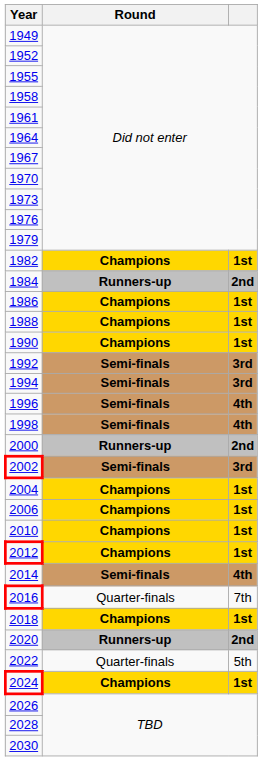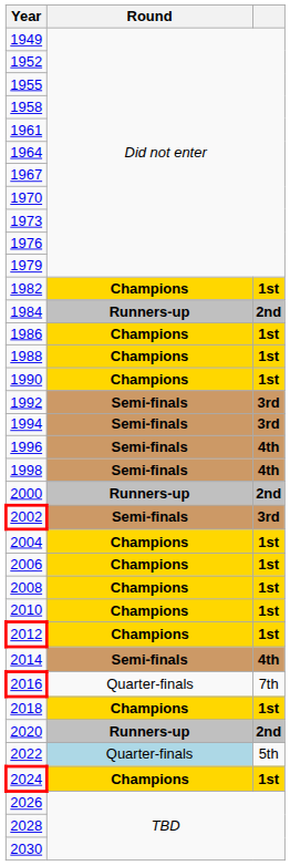 <table class="wikitable" style="text-align: center; font-size:90%">
 <tr>
 <th>Year</th>
 <th style="width:200px">Round</th>
 <th></th>
 </tr>
 <tr>
 <td><a href='#'>1949</a></td>
 <td colspan="2" rowspan="11"><em>Did not enter</em></td>
 </tr>
 <tr>
 <td><a href='#'>1952</a></td>
 </tr>
 <tr>
 <td><a href='#'>1955</a></td>
 </tr>
 <tr>
 <td><a href='#'>1958</a></td>
 </tr>
 <tr>
 <td><a href='#'>1961</a></td>
 </tr>
 <tr>
 <td><a href='#'>1964</a></td>
 </tr>
 <tr>
 <td><a href='#'>1967</a></td>
 </tr>
 <tr>
 <td><a href='#'>1970</a></td>
 </tr>
 <tr>
 <td><a href='#'>1973</a></td>
 </tr>
 <tr>
 <td><a href='#'>1976</a></td>
 </tr>
 <tr>
 <td><a href='#'>1979</a></td>
 </tr>
 <tr>
 <td><a href='#'>1982</a></td>
 <td bgcolor=Gold><strong>Champions</strong></td>
 <td bgcolor=Gold><strong>1st</strong></td>
 </tr>
 <tr>
 <td><a href='#'>1984</a></td>
 <td bgcolor=Silver><strong>Runners-up</strong></td>
 <td bgcolor=Silver><strong>2nd</strong></td>
 </tr>
 <tr>
 <td><a href='#'>1986</a></td>
 <td bgcolor=Gold><strong>Champions</strong></td>
 <td bgcolor=Gold><strong>1st</strong></td>
 </tr>
 <tr>
 <td><a href='#'>1988</a></td>
 <td bgcolor=Gold><strong>Champions</strong></td>
 <td bgcolor=Gold><strong>1st</strong></td>
 </tr>
 <tr>
 <td><a href='#'>1990</a></td>
 <td bgcolor=Gold><strong>Champions</strong></td>
 <td bgcolor=Gold><strong>1st</strong></td>
 </tr>
 <tr>
 <td><a href='#'>1992</a></td>
 <td bgcolor="cc9966"><strong>Semi-finals</strong></td>
 <td bgcolor="cc9966"><strong>3rd</strong></td>
 </tr>
 <tr>
 <td><a href='#'>1994</a></td>
 <td bgcolor="cc9966"><strong>Semi-finals</strong></td>
 <td bgcolor="cc9966"><strong>3rd</strong></td>
 </tr>
 <tr>
 <td><a href='#'>1996</a></td>
 <td bgcolor="cc9966"><strong>Semi-finals</strong></td>
 <td bgcolor="cc9966"><strong>4th</strong></td>
 </tr>
 <tr>
 <td><a href='#'>1998</a></td>
 <td bgcolor="cc9966"><strong>Semi-finals</strong></td>
 <td bgcolor="cc9966"><strong>4th</strong></td>
 </tr>
 <tr>
 <td><a href='#'>2000</a></td>
 <td bgcolor=Silver><strong>Runners-up</strong></td>
 <td bgcolor=Silver><strong>2nd</strong></td>
 </tr>
 <tr>
 <td style="border: 3px solid red"><a href='#'>2002</a></td>
 <td bgcolor="cc9966"><strong>Semi-finals</strong></td>
 <td bgcolor="cc9966"><strong>3rd</strong></td>
 </tr>
 <tr>
 <td><a href='#'>2004</a></td>
 <td bgcolor=Gold><strong>Champions</strong></td>
 <td bgcolor=Gold><strong>1st</strong></td>
 </tr>
 <tr>
 <td><a href='#'>2006</a></td>
 <td bgcolor=Gold><strong>Champions</strong></td>
 <td bgcolor=Gold><strong>1st</strong></td>
 </tr>
 <tr>
+<td><a href='#'>2008</a></td>
+<td bgcolor=Gold><strong>Champions</strong></td>
+<td bgcolor=Gold><strong>1st</strong></td>
+</tr>
+<tr>
 <td><a href='#'>2010</a></td>
 <td bgcolor=Gold><strong>Champions</strong></td>
 <td bgcolor=Gold><strong>1st</strong></td>
 </tr>
 <tr>
 <td style="border: 3px solid red"><a href='#'>2012</a></td>
 <td bgcolor=Gold><strong>Champions</strong></td>
 <td bgcolor=Gold><strong>1st</strong></td>
 </tr>
 <tr>
 <td><a href='#'>2014</a></td>
 <td bgcolor="cc9966"><strong>Semi-finals</strong></td>
 <td bgcolor="cc9966"><strong>4th</strong></td>
 </tr>
 <tr>
 <td style="border: 3px solid red"><a href='#'>2016</a></td>
 <td>Quarter-finals</td>
 <td>7th</td>
 </tr>
 <tr>
 <td><a href='#'>2018</a></td>
 <td bgcolor=Gold><strong>Champions</strong></td>
 <td bgcolor=Gold><strong>1st</strong></td>
 </tr>
 <tr>
 <td><a href='#'>2020</a></td>
 <td bgcolor=Silver><strong>Runners-up</strong></td>
 <td bgcolor=Silver><strong>2nd</strong></td>
 </tr>
 <tr>
 <td><a href='#'>2022</a></td>
-<td>Quarter-finals</td>
+<td style="background: lightblue;">Quarter-finals</td>
 <td>5th</td>
 </tr>
 <tr>
 <td style="border: 3px solid red"><a href='#'>2024</a></td>
 <td bgcolor=Gold><strong>Champions</strong></td>
 <td bgcolor=Gold><strong>1st</strong></td>
 </tr>
 <tr>
 <td><a href='#'>2026</a></td>
 <td colspan="2" rowspan="3"><em>TBD</em></td>
 </tr>
 <tr>
 <td><a href='#'>2028</a></td>
 </tr>
 <tr>
 <td><a href='#'>2030</a></td>
 </tr>
 </table>
